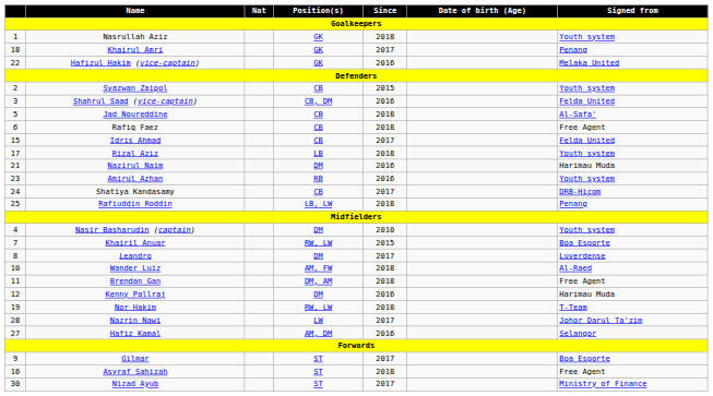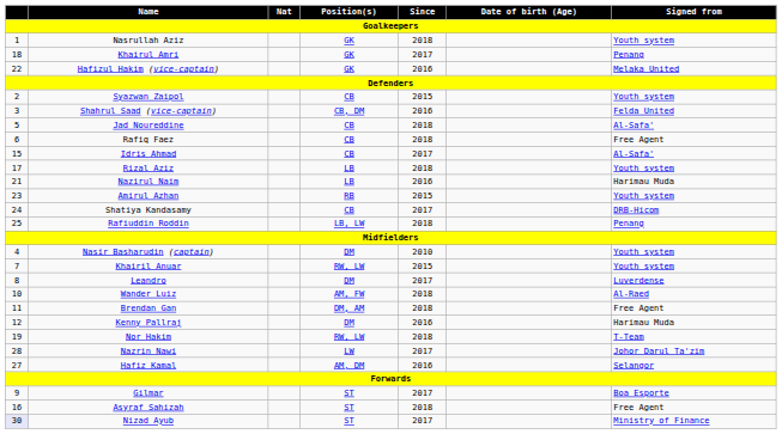 <table class="wikitable sortable"  style="text-align:center; font-size:90%; width:85%;">
 <tr>
 <th style="background:black; color:white; text-align:center;"></th>
 <th style="background:black; color:white; text-align:center;">Name</th>
 <th style="background:black; color:white; text-align:center;">Nat</th>
 <th style="background:black; color:white; text-align:center;">Position(s)</th>
 <th style="background:black; color:white; text-align:center;">Since</th>
 <th style="background:black; color:white; text-align:center;">Date of birth (Age)</th>
 <th style="background:black; color:white; text-align:center;">Signed from</th>
 </tr>
 <tr>
 <th colspan="11"  style="background:yellow; color:Black; text-align:center;">Goalkeepers</th>
 </tr>
 <tr>
 <td>1</td>
 <td>Nasrullah Aziz</td>
 <td></td>
 <td><a href='#'>GK</a></td>
 <td>2018</td>
 <td></td>
 <td align="left"><a href='#'>Youth system</a></td>
 </tr>
 <tr>
 <td>18</td>
 <td><a href='#'>Khairul Amri</a></td>
 <td></td>
 <td><a href='#'>GK</a></td>
 <td>2017</td>
 <td></td>
 <td align="left"> <a href='#'>Penang</a></td>
 </tr>
 <tr>
 <td>22</td>
 <td><a href='#'>Hafizul Hakim</a> <em>(<a href='#'>vice-captain</a>)</em></td>
 <td></td>
 <td><a href='#'>GK</a></td>
 <td>2016</td>
 <td></td>
 <td align="left"> <a href='#'>Melaka United</a></td>
 </tr>
 <tr>
 <th colspan="11"  style="background:yellow; color:Black; text-align:center;">Defenders</th>
 </tr>
 <tr>
 <td>2</td>
 <td><a href='#'>Syazwan Zaipol</a></td>
 <td></td>
 <td><a href='#'>CB</a></td>
 <td>2015</td>
 <td></td>
 <td align="left"><a href='#'>Youth system</a></td>
 </tr>
 <tr>
 <td>3</td>
 <td><a href='#'>Shahrul Saad</a> <em>(<a href='#'>vice-captain</a>)</em></td>
 <td></td>
 <td><a href='#'>CB, DM</a></td>
 <td>2016</td>
 <td></td>
 <td align="left"> <a href='#'>Felda United</a></td>
 </tr>
 <tr>
 <td>5</td>
 <td><a href='#'>Jad Noureddine</a></td>
 <td></td>
 <td><a href='#'>CB</a></td>
 <td>2018</td>
 <td></td>
 <td align="left"> <a href='#'>Al-Safa'</a></td>
 </tr>
 <tr>
 <td>6</td>
 <td>Rafiq Faez</td>
 <td></td>
 <td><a href='#'>CB</a></td>
 <td>2018</td>
 <td></td>
 <td align="left">Free Agent</td>
 </tr>
 <tr>
 <td>15</td>
 <td><a href='#'>Idris Ahmad</a></td>
 <td></td>
 <td><a href='#'>CB</a></td>
 <td>2017</td>
 <td></td>
-<td align="left"> <a href='#'>Felda United</a></td>
+<td align="left"> <a href='#'>Al-Safa'</a></td>
 </tr>
 <tr>
 <td>17</td>
 <td><a href='#'>Rizal Aziz</a></td>
 <td></td>
 <td><a href='#'>LB</a></td>
 <td>2018</td>
 <td></td>
 <td align="left"><a href='#'>Youth system</a></td>
 </tr>
 <tr>
 <td>21</td>
 <td><a href='#'>Nazirul Naim</a></td>
 <td></td>
-<td><a href='#'>DM</a></td>
+<td><a href='#'>LB</a></td>
 <td>2016</td>
 <td></td>
 <td align="left"> Harimau Muda</td>
 </tr>
 <tr>
 <td>23</td>
 <td><a href='#'>Amirul Azhan</a></td>
 <td></td>
 <td><a href='#'>RB</a></td>
-<td>2016</td>
+<td>2015</td>
 <td></td>
 <td align="left"><a href='#'>Youth system</a></td>
 </tr>
 <tr>
 <td>24</td>
 <td>Shatiya Kandasamy</td>
 <td></td>
 <td><a href='#'>CB</a></td>
 <td>2017</td>
 <td></td>
 <td align="left"> <a href='#'>DRB-Hicom</a></td>
 </tr>
 <tr>
 <td>25</td>
 <td><a href='#'>Rafiuddin Roddin</a></td>
 <td></td>
 <td><a href='#'>LB, LW</a></td>
 <td>2018</td>
 <td></td>
 <td align="left"> <a href='#'>Penang</a></td>
 </tr>
 <tr>
 <th colspan="11"  style="background:yellow; color:Black; text-align:center;">Midfielders</th>
 </tr>
 <tr>
 <td>4</td>
 <td><a href='#'>Nasir Basharudin</a> <em>(<a href='#'>captain</a>)</em></td>
 <td></td>
 <td><a href='#'>DM</a></td>
 <td>2010</td>
 <td></td>
 <td align="left"><a href='#'>Youth system</a></td>
 </tr>
 <tr>
 <td>7</td>
 <td><a href='#'>Khairil Anuar</a></td>
 <td></td>
 <td><a href='#'>RW, LW</a></td>
 <td>2015</td>
 <td></td>
-<td align="left"> <a href='#'>Boa Esporte</a></td>
+<td align="left"><a href='#'>Youth system</a></td>
 </tr>
 <tr>
 <td>8</td>
 <td><a href='#'>Leandro</a></td>
 <td></td>
 <td><a href='#'>DM</a></td>
 <td>2017</td>
 <td></td>
 <td align="left"> <a href='#'>Luverdense</a></td>
 </tr>
 <tr>
 <td>10</td>
 <td><a href='#'>Wander Luiz</a></td>
 <td></td>
 <td><a href='#'>AM, FW</a></td>
 <td>2018</td>
 <td></td>
 <td align="left"> <a href='#'>Al-Raed</a></td>
 </tr>
 <tr>
 <td>11</td>
 <td><a href='#'>Brendan Gan</a></td>
 <td></td>
 <td><a href='#'>DM, AM</a></td>
 <td>2018</td>
 <td></td>
 <td align="left">Free Agent</td>
 </tr>
 <tr>
 <td>12</td>
 <td><a href='#'>Kenny Pallraj</a></td>
 <td></td>
 <td><a href='#'>DM</a></td>
 <td>2016</td>
 <td></td>
 <td align="left"> Harimau Muda</td>
 </tr>
 <tr>
 <td>19</td>
 <td><a href='#'>Nor Hakim</a></td>
 <td></td>
 <td><a href='#'>RW, LW</a></td>
 <td>2018</td>
 <td></td>
 <td align="left"> <a href='#'>T-Team</a></td>
 </tr>
 <tr>
 <td>28</td>
 <td><a href='#'>Nazrin Nawi</a></td>
 <td></td>
 <td><a href='#'>LW</a></td>
 <td>2017</td>
 <td></td>
 <td align="left"> <a href='#'>Johor Darul Ta'zim</a></td>
 </tr>
 <tr>
 <td>27</td>
 <td><a href='#'>Hafiz Kamal</a></td>
 <td></td>
 <td><a href='#'>AM, DM</a></td>
 <td>2016</td>
 <td></td>
 <td align="left"> <a href='#'>Selangor</a></td>
 </tr>
 <tr>
 <th colspan="11"  style="background:yellow; color:Black; text-align:center;">Forwards</th>
 </tr>
 <tr>
 <td>9</td>
 <td><a href='#'>Gilmar</a></td>
 <td></td>
 <td><a href='#'>ST</a></td>
 <td>2017</td>
 <td></td>
 <td align="left"> <a href='#'>Boa Esporte</a></td>
 </tr>
 <tr>
 <td>16</td>
 <td><a href='#'>Asyraf Sahizah</a></td>
 <td></td>
 <td><a href='#'>ST</a></td>
 <td>2018</td>
 <td></td>
 <td align="left">Free Agent</td>
 </tr>
 <tr>
-<td>30</td>
+<td style="background: lavender;">30</td>
 <td><a href='#'>Nizad Ayub</a></td>
 <td></td>
 <td><a href='#'>ST</a></td>
 <td>2017</td>
 <td></td>
 <td align="left"> <a href='#'>Ministry of Finance</a></td>
 </tr>
 </table>
